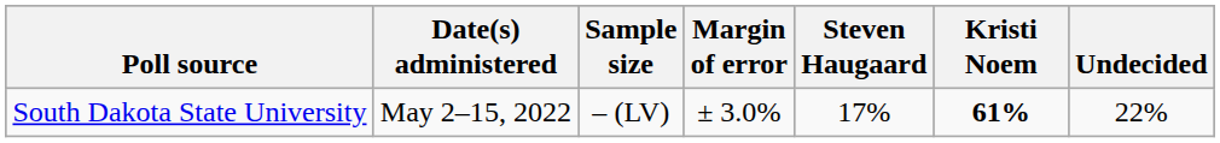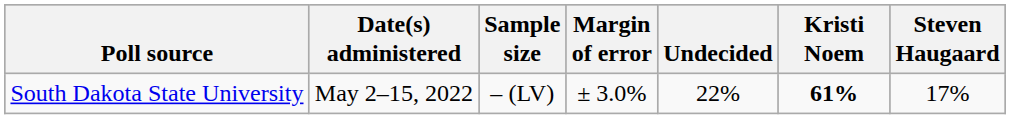 <table class="wikitable" style="font-size:90%;text-align:center;">
 <tr valign=bottom>
 <th>Poll source</th>
 <th>Date(s)<br>administered</th>
 <th>Sample<br>size</th>
 <th>Margin<br>of error</th>
+<th>Undecided</th>
+<th style="width:60px;">Kristi<br>Noem</th>
 <th style="width:60px;">Steven<br>Haugaard</th>
-<th style="width:60px;">Kristi<br>Noem</th>
-<th>Undecided</th>
 </tr>
 <tr>
 <td style="text-align:left;"><a href='#'>South Dakota State University</a></td>
 <td>May 2–15, 2022</td>
 <td>– (LV)</td>
 <td>± 3.0%</td>
+<td>22%</td>
+<td><strong>61%</strong></td>
 <td>17%</td>
-<td><strong>61%</strong></td>
-<td>22%</td>
 </tr>
 </table>
